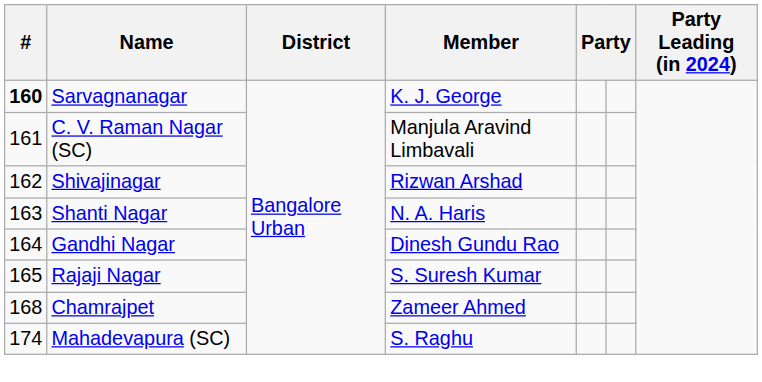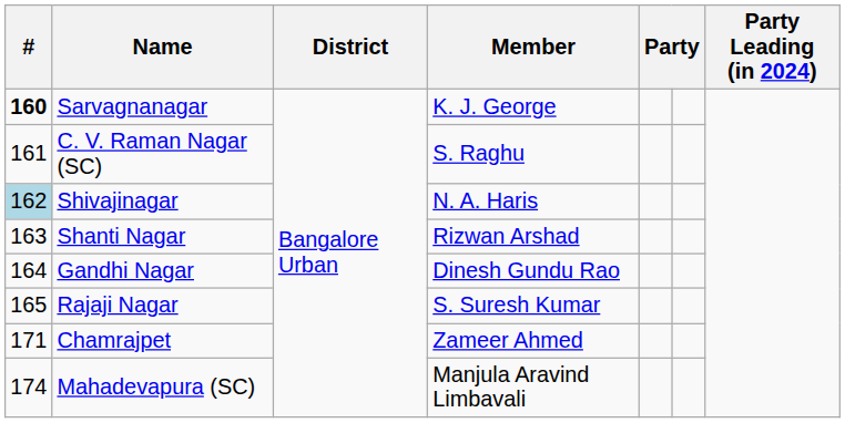 <table class="wikitable">
 <tr>
 <th>#</th>
 <th>Name</th>
 <th>District</th>
 <th>Member</th>
 <th colspan=2>Party</th>
 <th colspan="2">Party Leading<br>(in <a href='#'>2024</a>)</th>
 </tr>
 <tr>
 <td><strong>160</strong></td>
 <td><a href='#'>Sarvagnanagar</a></td>
 <td rowspan="8"><a href='#'>Bangalore Urban</a></td>
 <td><a href='#'>K. J. George</a></td>
 <td></td>
 <td></td>
 </tr>
 <tr>
 <td>161</td>
 <td><a href='#'>C. V. Raman Nagar</a> (SC)</td>
-<td>Manjula Aravind Limbavali</td>
+<td><a href='#'>S. Raghu</a></td>
 <td></td>
 <td></td>
 </tr>
 <tr>
-<td>162</td>
+<td style="background: lightblue;">162</td>
 <td><a href='#'>Shivajinagar</a></td>
-<td><a href='#'>Rizwan Arshad</a></td>
+<td><a href='#'>N. A. Haris</a></td>
 <td></td>
 <td></td>
 </tr>
 <tr>
 <td>163</td>
 <td><a href='#'>Shanti Nagar</a></td>
-<td><a href='#'>N. A. Haris</a></td>
+<td><a href='#'>Rizwan Arshad</a></td>
 <td></td>
 <td></td>
 </tr>
 <tr>
 <td>164</td>
 <td><a href='#'>Gandhi Nagar</a></td>
 <td><a href='#'>Dinesh Gundu Rao</a></td>
 <td></td>
 <td></td>
 </tr>
 <tr>
 <td>165</td>
 <td><a href='#'>Rajaji Nagar</a></td>
 <td><a href='#'>S. Suresh Kumar</a></td>
 <td></td>
 <td></td>
 </tr>
 <tr>
-<td>168</td>
+<td>171</td>
 <td><a href='#'>Chamrajpet</a></td>
 <td><a href='#'>Zameer Ahmed</a></td>
 <td></td>
 <td></td>
 </tr>
 <tr>
 <td>174</td>
 <td><a href='#'>Mahadevapura</a> (SC)</td>
-<td><a href='#'>S. Raghu</a></td>
+<td>Manjula Aravind Limbavali</td>
 <td></td>
 <td></td>
 </tr>
 </table>
